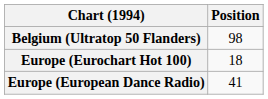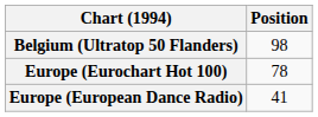 <table class="wikitable sortable plainrowheaders" style="text-align:center">
 <tr>
 <th>Chart (1994)</th>
 <th>Position</th>
 </tr>
 <tr>
 <th scope="row">Belgium (Ultratop 50 Flanders)</th>
 <td>98</td>
 </tr>
 <tr>
 <th scope="row">Europe (Eurochart Hot 100)</th>
-<td>18</td>
+<td>78</td>
 </tr>
 <tr>
 <th scope="row">Europe (European Dance Radio)</th>
 <td>41</td>
 </tr>
 </table>
